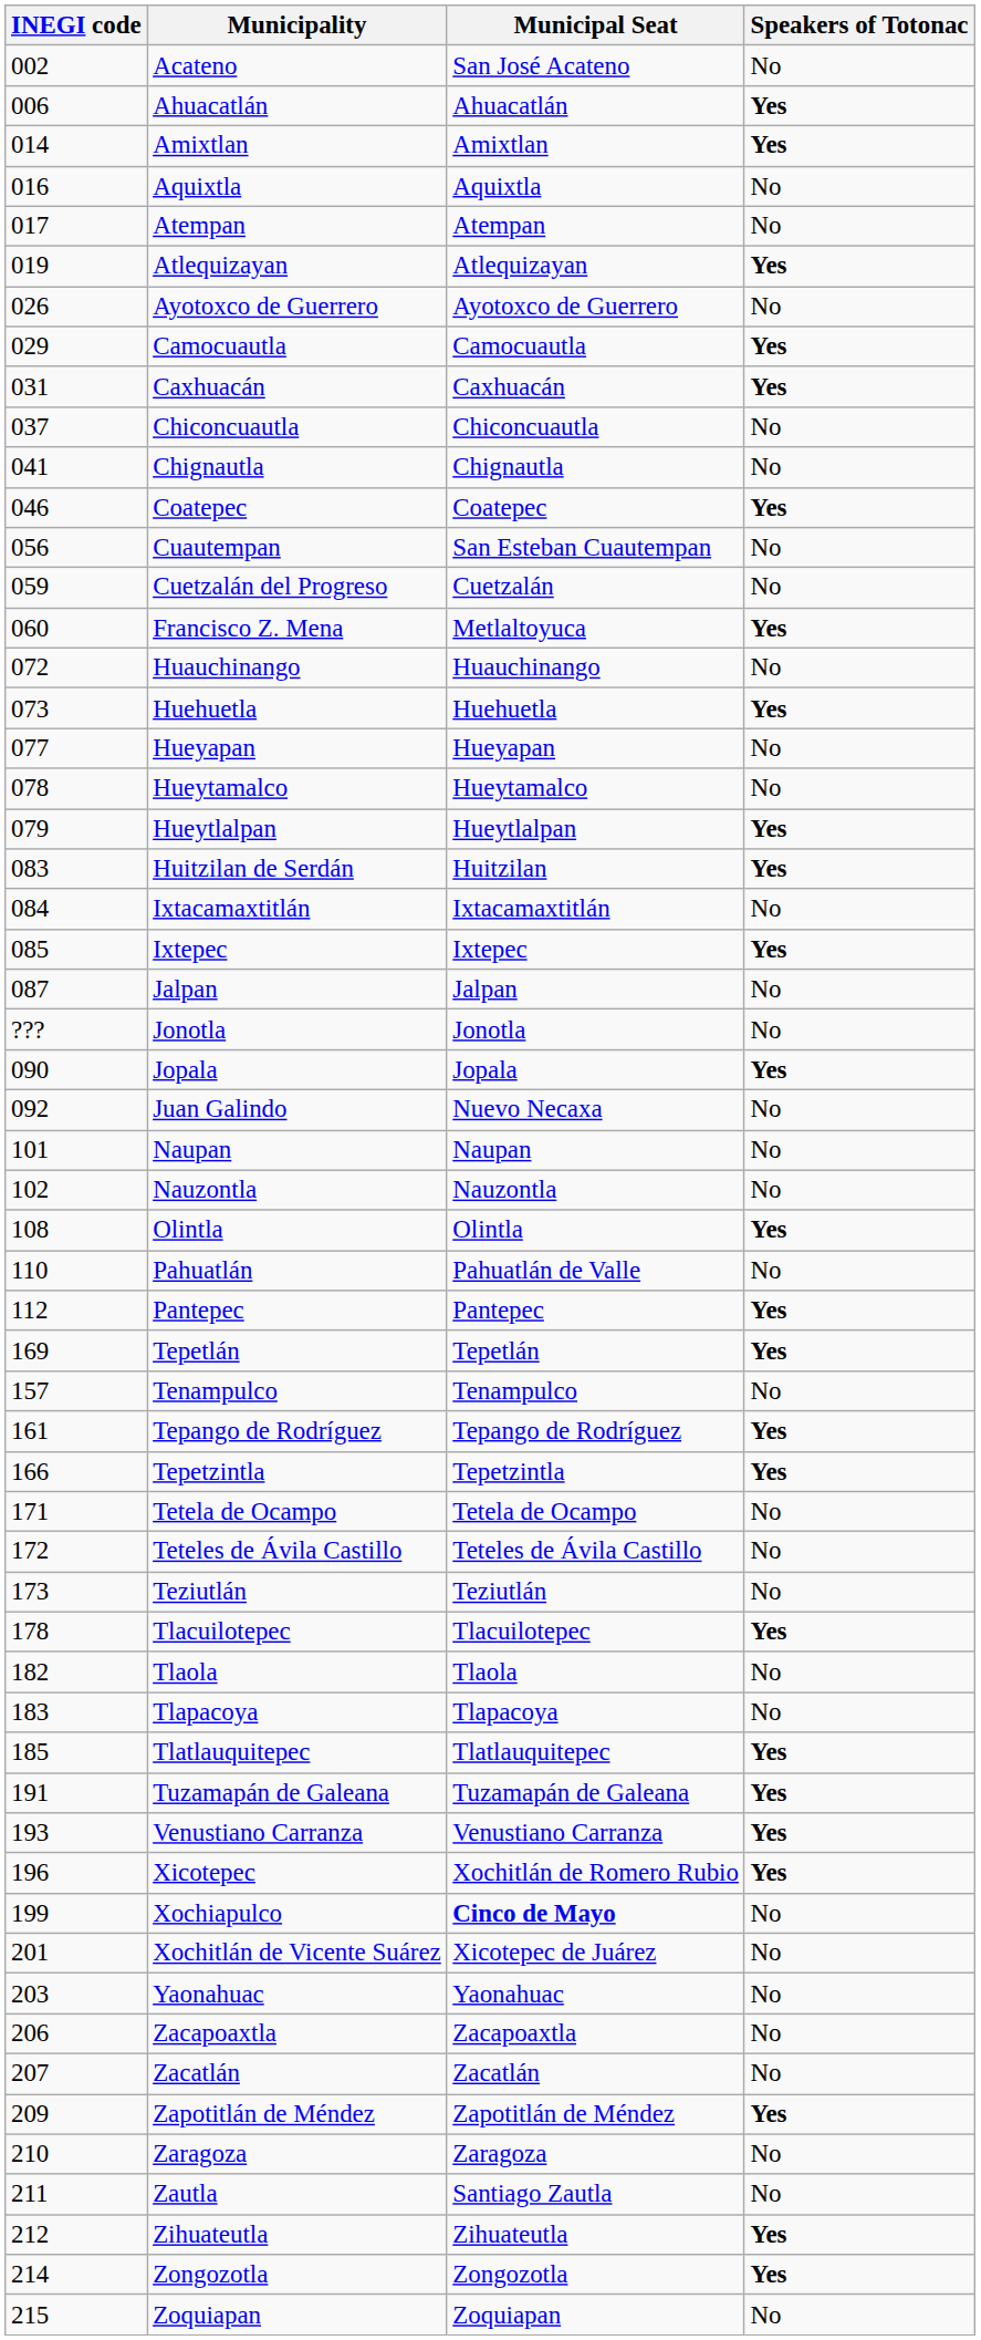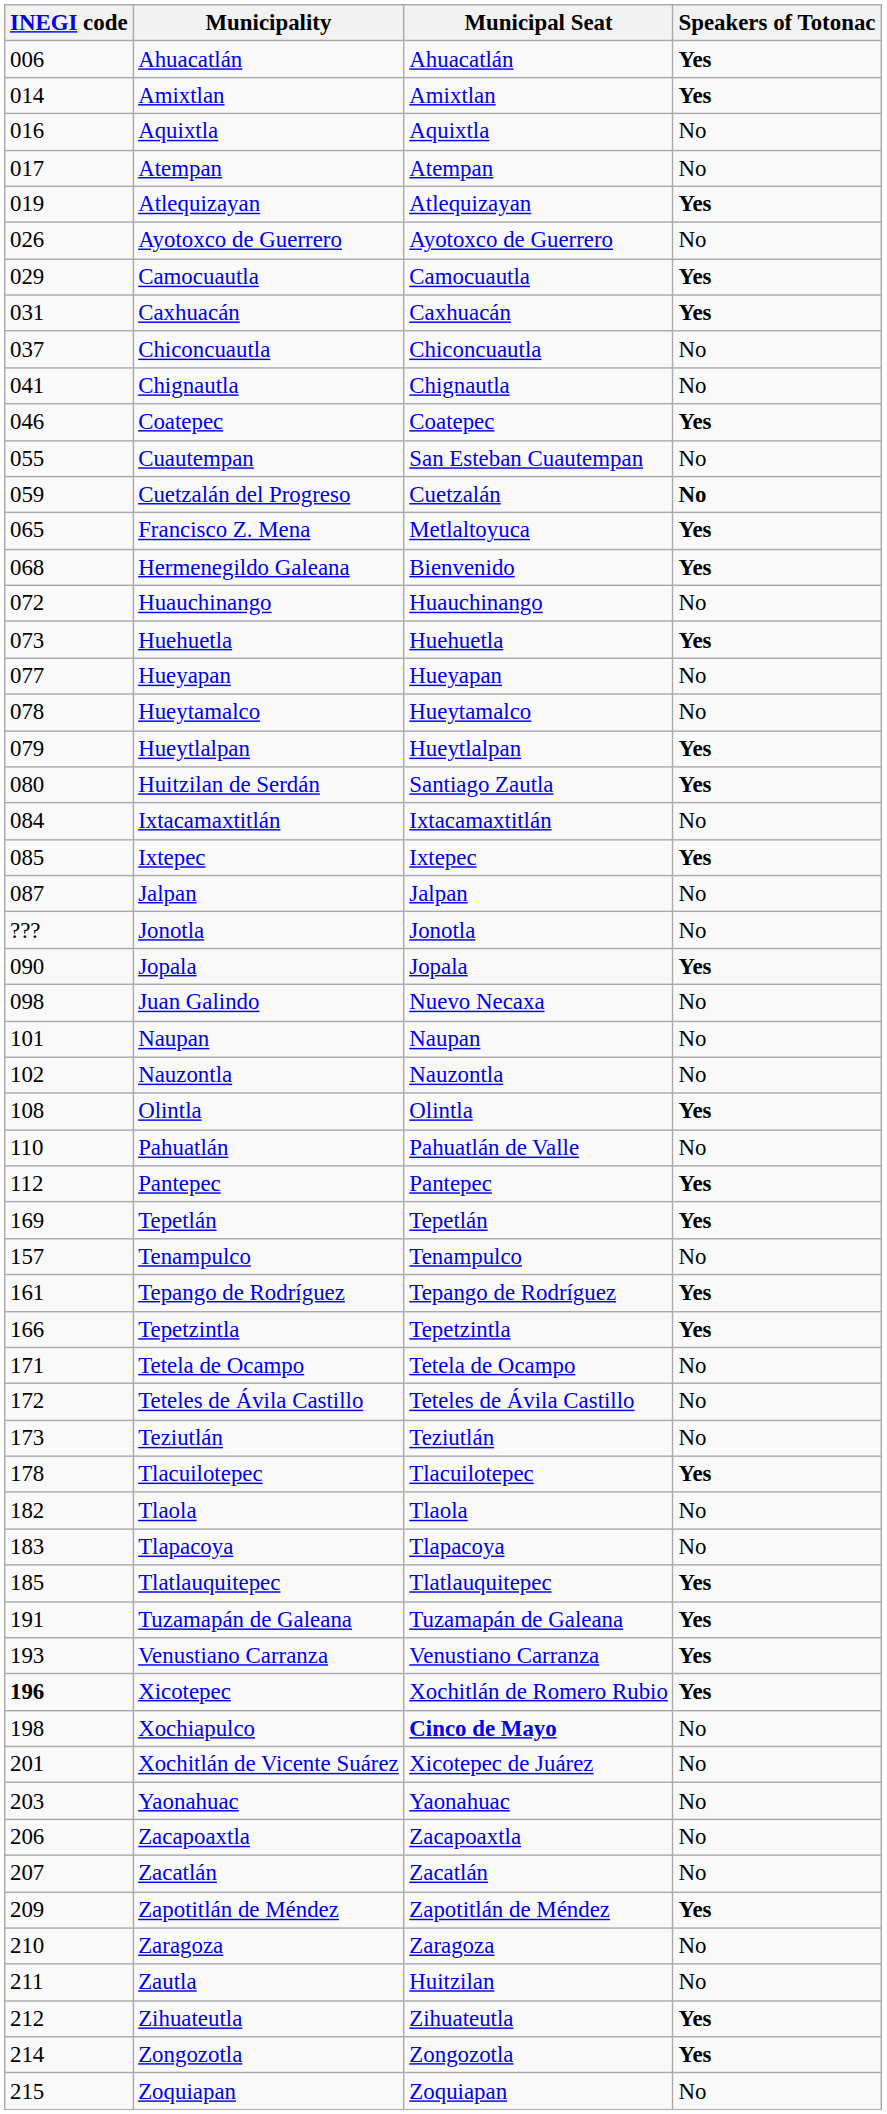 <table class="wikitable sortable">
 <tr style="text-align:center; background:#d8edff;">
 <th><a href='#'>INEGI</a> code</th>
 <th>Municipality</th>
 <th>Municipal Seat</th>
 <th>Speakers of Totonac</th>
-</tr>
-<tr>
-<td>002 </td>
-<td><a href='#'>Acateno</a></td>
-<td><a href='#'>San José Acateno</a></td>
-<td>No</td>
 </tr>
 <tr>
 <td>006 </td>
 <td><a href='#'>Ahuacatlán</a></td>
 <td><a href='#'>Ahuacatlán</a></td>
 <td><strong>Yes</strong></td>
 </tr>
 <tr>
 <td>014 </td>
 <td><a href='#'>Amixtlan</a></td>
 <td><a href='#'>Amixtlan</a></td>
 <td><strong>Yes</strong></td>
 </tr>
 <tr>
 <td>016 </td>
 <td><a href='#'>Aquixtla</a></td>
 <td><a href='#'>Aquixtla</a></td>
 <td>No</td>
 </tr>
 <tr>
 <td>017 </td>
 <td><a href='#'>Atempan</a></td>
 <td><a href='#'>Atempan</a></td>
 <td>No</td>
 </tr>
 <tr>
 <td>019 </td>
 <td><a href='#'>Atlequizayan</a></td>
 <td><a href='#'>Atlequizayan</a></td>
 <td><strong>Yes</strong></td>
 </tr>
 <tr>
 <td>026 </td>
 <td><a href='#'>Ayotoxco de Guerrero</a></td>
 <td><a href='#'>Ayotoxco de Guerrero</a></td>
 <td>No</td>
 </tr>
 <tr>
 <td>029 </td>
 <td><a href='#'>Camocuautla</a></td>
 <td><a href='#'>Camocuautla</a></td>
 <td><strong>Yes</strong></td>
 </tr>
 <tr>
 <td>031 </td>
 <td><a href='#'>Caxhuacán</a></td>
 <td><a href='#'>Caxhuacán</a></td>
 <td><strong>Yes</strong></td>
 </tr>
 <tr>
 <td>037 </td>
 <td><a href='#'>Chiconcuautla</a></td>
 <td><a href='#'>Chiconcuautla</a></td>
 <td>No</td>
 </tr>
 <tr>
 <td>041 </td>
 <td><a href='#'>Chignautla</a></td>
 <td><a href='#'>Chignautla</a></td>
 <td>No</td>
 </tr>
 <tr>
 <td>046 </td>
 <td><a href='#'>Coatepec</a></td>
 <td><a href='#'>Coatepec</a></td>
 <td><strong>Yes</strong></td>
 </tr>
 <tr>
-<td>056 </td>
+<td>055 </td>
 <td><a href='#'>Cuautempan</a></td>
 <td><a href='#'>San Esteban Cuautempan</a></td>
 <td>No</td>
 </tr>
 <tr>
 <td>059 </td>
 <td><a href='#'>Cuetzalán del Progreso</a></td>
 <td><a href='#'>Cuetzalán</a></td>
-<td>No</td>
+<td><strong>No</strong></td>
 </tr>
 <tr>
-<td>060 </td>
+<td>065 </td>
 <td><a href='#'>Francisco Z. Mena</a></td>
 <td><a href='#'>Metlaltoyuca</a></td>
+<td><strong>Yes</strong></td>
+</tr>
+<tr>
+<td>068 </td>
+<td><a href='#'>Hermenegildo Galeana</a></td>
+<td><a href='#'>Bienvenido</a></td>
 <td><strong>Yes</strong></td>
 </tr>
 <tr>
 <td>072 </td>
 <td><a href='#'>Huauchinango</a></td>
 <td><a href='#'>Huauchinango</a></td>
 <td>No</td>
 </tr>
 <tr>
 <td>073 </td>
 <td><a href='#'>Huehuetla</a></td>
 <td><a href='#'>Huehuetla</a></td>
 <td><strong>Yes</strong></td>
 </tr>
 <tr>
 <td>077 </td>
 <td><a href='#'>Hueyapan</a></td>
 <td><a href='#'>Hueyapan</a></td>
 <td>No</td>
 </tr>
 <tr>
 <td>078 </td>
 <td><a href='#'>Hueytamalco</a></td>
 <td><a href='#'>Hueytamalco</a></td>
 <td>No</td>
 </tr>
 <tr>
 <td>079 </td>
 <td><a href='#'>Hueytlalpan</a></td>
 <td><a href='#'>Hueytlalpan</a></td>
 <td><strong>Yes</strong></td>
 </tr>
 <tr>
-<td>083 </td>
+<td>080 </td>
 <td><a href='#'>Huitzilan de Serdán</a></td>
-<td><a href='#'>Huitzilan</a></td>
+<td><a href='#'>Santiago Zautla</a></td>
 <td><strong>Yes</strong></td>
 </tr>
 <tr>
 <td>084 </td>
 <td><a href='#'>Ixtacamaxtitlán</a></td>
 <td><a href='#'>Ixtacamaxtitlán</a></td>
 <td>No</td>
 </tr>
 <tr>
 <td>085 </td>
 <td><a href='#'>Ixtepec</a></td>
 <td><a href='#'>Ixtepec</a></td>
 <td><strong>Yes</strong></td>
 </tr>
 <tr>
 <td>087 </td>
 <td><a href='#'>Jalpan</a></td>
 <td><a href='#'>Jalpan</a></td>
 <td>No</td>
 </tr>
 <tr>
 <td>??? </td>
 <td><a href='#'>Jonotla</a></td>
 <td><a href='#'>Jonotla</a></td>
 <td>No</td>
 </tr>
 <tr>
 <td>090 </td>
 <td><a href='#'>Jopala</a></td>
 <td><a href='#'>Jopala</a></td>
 <td><strong>Yes</strong></td>
 </tr>
 <tr>
-<td>092 </td>
+<td>098 </td>
 <td><a href='#'>Juan Galindo</a></td>
 <td><a href='#'>Nuevo Necaxa</a></td>
 <td>No</td>
 </tr>
 <tr>
 <td>101 </td>
 <td><a href='#'>Naupan</a></td>
 <td><a href='#'>Naupan</a></td>
 <td>No</td>
 </tr>
 <tr>
 <td>102 </td>
 <td><a href='#'>Nauzontla</a></td>
 <td><a href='#'>Nauzontla</a></td>
 <td>No</td>
 </tr>
 <tr>
 <td>108 </td>
 <td><a href='#'>Olintla</a></td>
 <td><a href='#'>Olintla</a></td>
 <td><strong>Yes</strong></td>
 </tr>
 <tr>
 <td>110 </td>
 <td><a href='#'>Pahuatlán</a></td>
 <td><a href='#'>Pahuatlán de Valle</a></td>
 <td>No</td>
 </tr>
 <tr>
 <td>112 </td>
 <td><a href='#'>Pantepec</a></td>
 <td><a href='#'>Pantepec</a></td>
 <td><strong>Yes</strong></td>
 </tr>
 <tr>
 <td>169</td>
 <td><a href='#'>Tepetlán</a></td>
 <td><a href='#'>Tepetlán</a></td>
 <td><strong>Yes</strong></td>
 </tr>
 <tr>
 <td>157 </td>
 <td><a href='#'>Tenampulco</a></td>
 <td><a href='#'>Tenampulco</a></td>
 <td>No</td>
 </tr>
 <tr>
 <td>161 </td>
 <td><a href='#'>Tepango de Rodríguez</a></td>
 <td><a href='#'>Tepango de Rodríguez</a></td>
 <td><strong>Yes</strong></td>
 </tr>
 <tr>
 <td>166 </td>
 <td><a href='#'>Tepetzintla</a></td>
 <td><a href='#'>Tepetzintla</a></td>
 <td><strong>Yes</strong></td>
 </tr>
 <tr>
 <td>171 </td>
 <td><a href='#'>Tetela de Ocampo</a></td>
 <td><a href='#'>Tetela de Ocampo</a></td>
 <td>No</td>
 </tr>
 <tr>
 <td>172 </td>
 <td><a href='#'>Teteles de Ávila Castillo</a></td>
 <td><a href='#'>Teteles de Ávila Castillo</a></td>
 <td>No</td>
 </tr>
 <tr>
 <td>173 </td>
 <td><a href='#'>Teziutlán</a></td>
 <td><a href='#'>Teziutlán</a></td>
 <td>No</td>
 </tr>
 <tr>
 <td>178 </td>
 <td><a href='#'>Tlacuilotepec</a></td>
 <td><a href='#'>Tlacuilotepec</a></td>
 <td><strong>Yes</strong></td>
 </tr>
 <tr>
 <td>182 </td>
 <td><a href='#'>Tlaola</a></td>
 <td><a href='#'>Tlaola</a></td>
 <td>No</td>
 </tr>
 <tr>
 <td>183 </td>
 <td><a href='#'>Tlapacoya</a></td>
 <td><a href='#'>Tlapacoya</a></td>
 <td>No</td>
 </tr>
 <tr>
 <td>185 </td>
 <td><a href='#'>Tlatlauquitepec</a></td>
 <td><a href='#'>Tlatlauquitepec</a></td>
 <td><strong>Yes</strong></td>
 </tr>
 <tr>
 <td>191 </td>
 <td><a href='#'>Tuzamapán de Galeana</a></td>
 <td><a href='#'>Tuzamapán de Galeana</a></td>
 <td><strong>Yes</strong></td>
 </tr>
 <tr>
 <td>193 </td>
 <td><a href='#'>Venustiano Carranza</a></td>
 <td><a href='#'>Venustiano Carranza</a></td>
 <td><strong>Yes</strong></td>
 </tr>
 <tr>
-<td>196 </td>
+<td><strong>196 </strong></td>
 <td><a href='#'>Xicotepec</a></td>
 <td><a href='#'>Xochitlán de Romero Rubio</a></td>
 <td><strong>Yes</strong></td>
 </tr>
 <tr>
-<td>199 </td>
+<td>198 </td>
 <td><a href='#'>Xochiapulco</a></td>
 <td><strong><a href='#'>Cinco de Mayo</a></strong></td>
 <td>No</td>
 </tr>
 <tr>
 <td>201 </td>
 <td><a href='#'>Xochitlán de Vicente Suárez</a></td>
 <td><a href='#'>Xicotepec de Juárez</a></td>
 <td>No</td>
 </tr>
 <tr>
 <td>203 </td>
 <td><a href='#'>Yaonahuac</a></td>
 <td><a href='#'>Yaonahuac</a></td>
 <td>No</td>
 </tr>
 <tr>
 <td>206 </td>
 <td><a href='#'>Zacapoaxtla</a></td>
 <td><a href='#'>Zacapoaxtla</a></td>
 <td>No</td>
 </tr>
 <tr>
 <td>207 </td>
 <td><a href='#'>Zacatlán</a></td>
 <td><a href='#'>Zacatlán</a></td>
 <td>No</td>
 </tr>
 <tr>
 <td>209 </td>
 <td><a href='#'>Zapotitlán de Méndez</a></td>
 <td><a href='#'>Zapotitlán de Méndez</a></td>
 <td><strong>Yes</strong></td>
 </tr>
 <tr>
 <td>210 </td>
 <td><a href='#'>Zaragoza</a></td>
 <td><a href='#'>Zaragoza</a></td>
 <td>No</td>
 </tr>
 <tr>
 <td>211 </td>
 <td><a href='#'>Zautla</a></td>
-<td><a href='#'>Santiago Zautla</a></td>
+<td><a href='#'>Huitzilan</a></td>
 <td>No</td>
 </tr>
 <tr>
 <td>212 </td>
 <td><a href='#'>Zihuateutla</a></td>
 <td><a href='#'>Zihuateutla</a></td>
 <td><strong>Yes</strong></td>
 </tr>
 <tr>
 <td>214 </td>
 <td><a href='#'>Zongozotla</a></td>
 <td><a href='#'>Zongozotla</a></td>
 <td><strong>Yes</strong></td>
 </tr>
 <tr>
 <td>215 </td>
 <td><a href='#'>Zoquiapan</a></td>
 <td><a href='#'>Zoquiapan</a></td>
 <td>No</td>
 </tr>
 </table>
